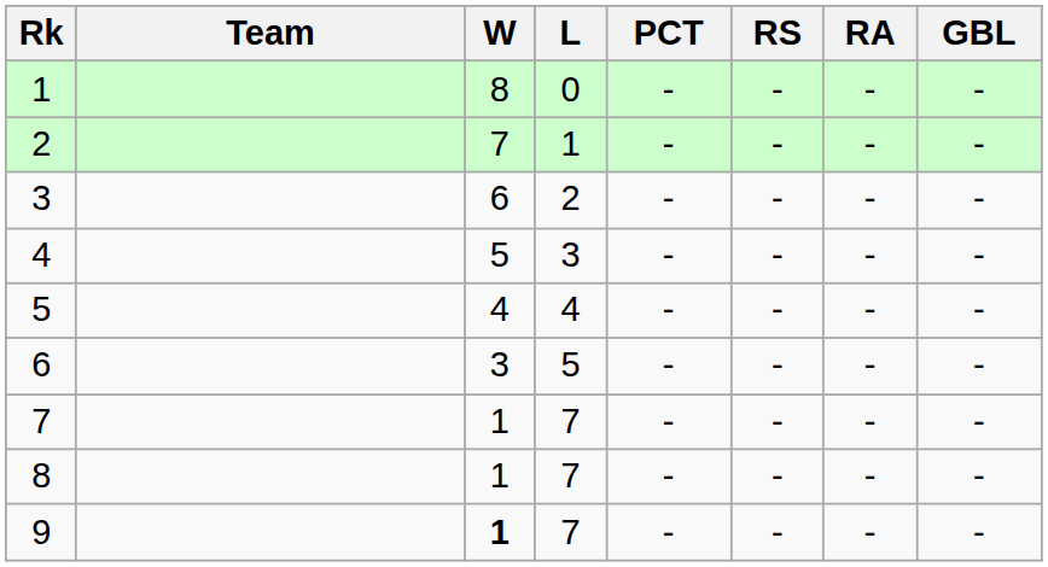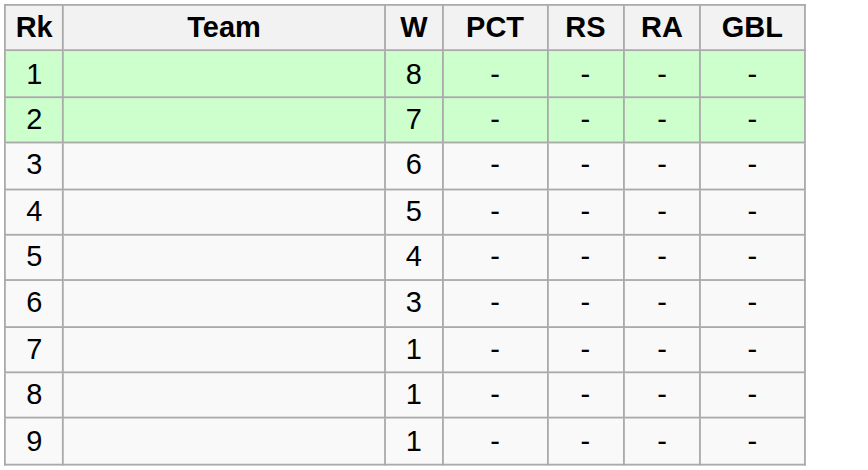 <table class=wikitable style=text-align:center>
 <tr>
 <th width=25>Rk</th>
 <th width=170>Team</th>
 <th width=25>W</th>
-<th width=25>L</th>
 <th width=50>PCT</th>
 <th width=35>RS</th>
 <th width=35>RA</th>
 <th width=50>GBL</th>
 </tr>
 <tr bgcolor="#ccffcc">
 <td>1</td>
 <td style="text-align:left;"></td>
 <td>8</td>
-<td>0</td>
 <td>-</td>
 <td>-</td>
 <td>-</td>
 <td>-</td>
 </tr>
 <tr bgcolor="#ccffcc">
 <td>2</td>
 <td style="text-align:left;"></td>
 <td>7</td>
-<td>1</td>
 <td>-</td>
 <td>-</td>
 <td>-</td>
 <td>-</td>
 </tr>
 <tr>
 <td>3</td>
 <td style="text-align:left;"></td>
 <td>6</td>
-<td>2</td>
 <td>-</td>
 <td>-</td>
 <td>-</td>
 <td>-</td>
 </tr>
 <tr>
 <td>4</td>
 <td style="text-align:left;"></td>
 <td>5</td>
-<td>3</td>
 <td>-</td>
 <td>-</td>
 <td>-</td>
 <td>-</td>
 </tr>
 <tr>
 <td>5</td>
 <td style="text-align:left;"></td>
-<td>4</td>
 <td>4</td>
 <td>-</td>
 <td>-</td>
 <td>-</td>
 <td>-</td>
 </tr>
 <tr>
 <td>6</td>
 <td style="text-align:left;"></td>
 <td>3</td>
-<td>5</td>
 <td>-</td>
 <td>-</td>
 <td>-</td>
 <td>-</td>
 </tr>
 <tr>
 <td>7</td>
 <td style="text-align:left;"></td>
 <td>1</td>
-<td>7</td>
 <td>-</td>
 <td>-</td>
 <td>-</td>
 <td>-</td>
 </tr>
 <tr>
 <td>8</td>
 <td style="text-align:left;"></td>
 <td>1</td>
-<td>7</td>
 <td>-</td>
 <td>-</td>
 <td>-</td>
 <td>-</td>
 </tr>
 <tr>
 <td>9</td>
 <td style="text-align:left;"></td>
-<td><strong>1</strong></td>
-<td>7</td>
+<td>1</td>
 <td>-</td>
 <td>-</td>
 <td>-</td>
 <td>-</td>
 </tr>
 </table>
